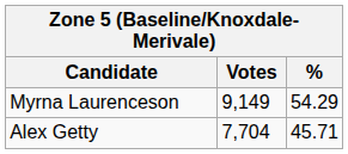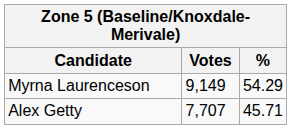 <table class="wikitable">
 <tr>
 <th colspan="3">Zone 5 (Baseline/Knoxdale-Merivale)</th>
 </tr>
 <tr>
 <th style="width: 170px">Candidate</th>
 <th style="width: 50px">Votes</th>
 <th style="width: 40px">%</th>
 </tr>
 <tr>
 <td>Myrna Laurenceson</td>
 <td>9,149</td>
 <td>54.29</td>
 </tr>
 <tr>
 <td>Alex Getty</td>
-<td>7,704</td>
+<td>7,707</td>
 <td>45.71</td>
 </tr>
 </table>
